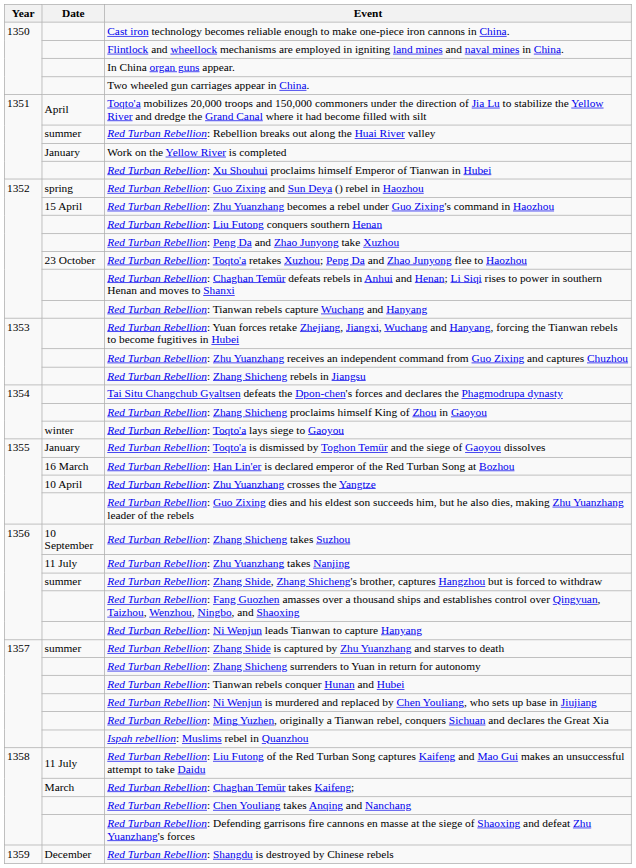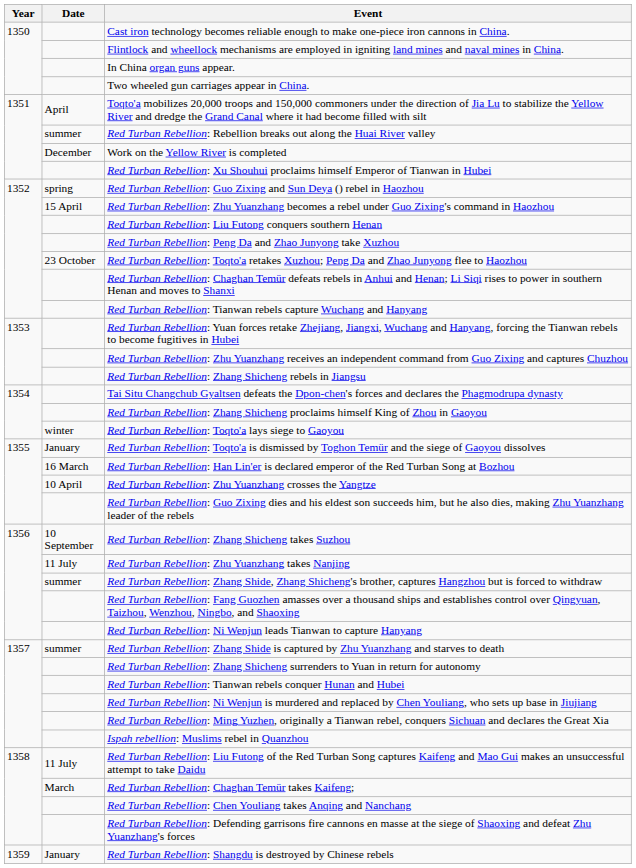 <table class="wikitable" style="width:100%;">
 <tr>
 <th style="width:6%">Year</th>
 <th style="width:10%">Date</th>
 <th>Event</th>
 </tr>
 <tr>
 <td rowspan="4" style="vertical-align:top;">1350</td>
 <td></td>
 <td><a href='#'>Cast iron</a> technology becomes reliable enough to make one-piece iron cannons in <a href='#'>China</a>.</td>
 </tr>
 <tr>
 <td></td>
 <td><a href='#'>Flintlock</a> and <a href='#'>wheellock</a> mechanisms are employed in igniting <a href='#'>land mines</a> and <a href='#'>naval mines</a> in <a href='#'>China</a>.</td>
 </tr>
 <tr>
 <td></td>
 <td>In China <a href='#'>organ guns</a> appear.</td>
 </tr>
 <tr>
 <td></td>
 <td>Two wheeled gun carriages appear in <a href='#'>China</a>.</td>
 </tr>
 <tr>
 <td rowspan="4" style="vertical-align:top;">1351</td>
 <td>April</td>
 <td><a href='#'>Toqto'a</a> mobilizes 20,000 troops and 150,000 commoners under the direction of <a href='#'>Jia Lu</a> to stabilize the <a href='#'>Yellow River</a> and dredge the <a href='#'>Grand Canal</a> where it had become filled with silt</td>
 </tr>
 <tr>
 <td>summer</td>
 <td><em><a href='#'>Red Turban Rebellion</a></em>: Rebellion breaks out along the <a href='#'>Huai River</a> valley</td>
 </tr>
 <tr>
-<td>January</td>
+<td>December</td>
 <td>Work on the <a href='#'>Yellow River</a> is completed</td>
 </tr>
 <tr>
 <td></td>
 <td><em><a href='#'>Red Turban Rebellion</a></em>: <a href='#'>Xu Shouhui</a> proclaims himself Emperor of Tianwan in <a href='#'>Hubei</a></td>
 </tr>
 <tr>
 <td rowspan="7" style="vertical-align:top;">1352</td>
 <td>spring</td>
 <td><em><a href='#'>Red Turban Rebellion</a></em>: <a href='#'>Guo Zixing</a> and <a href='#'>Sun Deya</a> () rebel in <a href='#'>Haozhou</a></td>
 </tr>
 <tr>
 <td>15 April</td>
 <td><em><a href='#'>Red Turban Rebellion</a></em>: <a href='#'>Zhu Yuanzhang</a> becomes a rebel under <a href='#'>Guo Zixing</a>'s command in <a href='#'>Haozhou</a></td>
 </tr>
 <tr>
 <td></td>
 <td><em><a href='#'>Red Turban Rebellion</a></em>: <a href='#'>Liu Futong</a> conquers southern <a href='#'>Henan</a></td>
 </tr>
 <tr>
 <td></td>
 <td><em><a href='#'>Red Turban Rebellion</a></em>: <a href='#'>Peng Da</a> and <a href='#'>Zhao Junyong</a> take <a href='#'>Xuzhou</a></td>
 </tr>
 <tr>
 <td>23 October</td>
 <td><em><a href='#'>Red Turban Rebellion</a></em>: <a href='#'>Toqto'a</a> retakes <a href='#'>Xuzhou</a>; <a href='#'>Peng Da</a> and <a href='#'>Zhao Junyong</a> flee to <a href='#'>Haozhou</a></td>
 </tr>
 <tr>
 <td></td>
 <td><em><a href='#'>Red Turban Rebellion</a></em>: <a href='#'>Chaghan Temür</a> defeats rebels in <a href='#'>Anhui</a> and <a href='#'>Henan</a>; <a href='#'>Li Siqi</a> rises to power in southern Henan and moves to <a href='#'>Shanxi</a></td>
 </tr>
 <tr>
 <td></td>
 <td><em><a href='#'>Red Turban Rebellion</a></em>: Tianwan rebels capture <a href='#'>Wuchang</a> and <a href='#'>Hanyang</a></td>
 </tr>
 <tr>
 <td rowspan="3" style="vertical-align:top;">1353</td>
 <td></td>
 <td><em><a href='#'>Red Turban Rebellion</a></em>: Yuan forces retake <a href='#'>Zhejiang</a>, <a href='#'>Jiangxi</a>, <a href='#'>Wuchang</a> and <a href='#'>Hanyang</a>, forcing the Tianwan rebels to become fugitives in <a href='#'>Hubei</a></td>
 </tr>
 <tr>
 <td></td>
 <td><em><a href='#'>Red Turban Rebellion</a></em>: <a href='#'>Zhu Yuanzhang</a> receives an independent command from <a href='#'>Guo Zixing</a> and captures <a href='#'>Chuzhou</a></td>
 </tr>
 <tr>
 <td></td>
 <td><em><a href='#'>Red Turban Rebellion</a></em>: <a href='#'>Zhang Shicheng</a> rebels in <a href='#'>Jiangsu</a></td>
 </tr>
 <tr>
 <td rowspan="3" style="vertical-align:top;">1354</td>
 <td></td>
 <td><a href='#'>Tai Situ Changchub Gyaltsen</a> defeats the <a href='#'>Dpon-chen</a>'s forces and declares the <a href='#'>Phagmodrupa dynasty</a></td>
 </tr>
 <tr>
 <td></td>
 <td><em><a href='#'>Red Turban Rebellion</a></em>: <a href='#'>Zhang Shicheng</a> proclaims himself King of <a href='#'>Zhou</a> in <a href='#'>Gaoyou</a></td>
 </tr>
 <tr>
 <td>winter</td>
 <td><em><a href='#'>Red Turban Rebellion</a></em>: <a href='#'>Toqto'a</a> lays siege to <a href='#'>Gaoyou</a></td>
 </tr>
 <tr>
 <td rowspan="4" style="vertical-align:top;">1355</td>
 <td>January</td>
 <td><em><a href='#'>Red Turban Rebellion</a></em>: <a href='#'>Toqto'a</a> is dismissed by <a href='#'>Toghon Temür</a> and the siege of <a href='#'>Gaoyou</a> dissolves</td>
 </tr>
 <tr>
 <td>16 March</td>
 <td><em><a href='#'>Red Turban Rebellion</a></em>: <a href='#'>Han Lin'er</a> is declared emperor of the Red Turban Song at <a href='#'>Bozhou</a></td>
 </tr>
 <tr>
 <td>10 April</td>
 <td><em><a href='#'>Red Turban Rebellion</a></em>: <a href='#'>Zhu Yuanzhang</a> crosses the <a href='#'>Yangtze</a></td>
 </tr>
 <tr>
 <td></td>
 <td><em><a href='#'>Red Turban Rebellion</a></em>: <a href='#'>Guo Zixing</a> dies and his eldest son succeeds him, but he also dies, making <a href='#'>Zhu Yuanzhang</a> leader of the rebels</td>
 </tr>
 <tr>
 <td rowspan="5" style="vertical-align:top;">1356</td>
 <td>10 September</td>
 <td><em><a href='#'>Red Turban Rebellion</a></em>: <a href='#'>Zhang Shicheng</a> takes <a href='#'>Suzhou</a></td>
 </tr>
 <tr>
 <td>11 July</td>
 <td><em><a href='#'>Red Turban Rebellion</a></em>: <a href='#'>Zhu Yuanzhang</a> takes <a href='#'>Nanjing</a></td>
 </tr>
 <tr>
 <td>summer</td>
 <td><em><a href='#'>Red Turban Rebellion</a></em>: <a href='#'>Zhang Shide</a>, <a href='#'>Zhang Shicheng</a>'s brother, captures <a href='#'>Hangzhou</a> but is forced to withdraw</td>
 </tr>
 <tr>
 <td></td>
 <td><em><a href='#'>Red Turban Rebellion</a></em>: <a href='#'>Fang Guozhen</a> amasses over a thousand ships and establishes control over <a href='#'>Qingyuan</a>, <a href='#'>Taizhou</a>, <a href='#'>Wenzhou</a>, <a href='#'>Ningbo</a>, and <a href='#'>Shaoxing</a></td>
 </tr>
 <tr>
 <td></td>
 <td><em><a href='#'>Red Turban Rebellion</a></em>: <a href='#'>Ni Wenjun</a> leads Tianwan to capture <a href='#'>Hanyang</a></td>
 </tr>
 <tr>
 <td rowspan="6" style="vertical-align:top;">1357</td>
 <td>summer</td>
 <td><em><a href='#'>Red Turban Rebellion</a></em>: <a href='#'>Zhang Shide</a> is captured by <a href='#'>Zhu Yuanzhang</a> and starves to death</td>
 </tr>
 <tr>
 <td></td>
 <td><em><a href='#'>Red Turban Rebellion</a></em>: <a href='#'>Zhang Shicheng</a> surrenders to Yuan in return for autonomy</td>
 </tr>
 <tr>
 <td></td>
 <td><em><a href='#'>Red Turban Rebellion</a></em>: Tianwan rebels conquer <a href='#'>Hunan</a> and <a href='#'>Hubei</a></td>
 </tr>
 <tr>
 <td></td>
 <td><em><a href='#'>Red Turban Rebellion</a></em>: <a href='#'>Ni Wenjun</a> is murdered and replaced by <a href='#'>Chen Youliang</a>, who sets up base in <a href='#'>Jiujiang</a></td>
 </tr>
 <tr>
 <td></td>
 <td><em><a href='#'>Red Turban Rebellion</a></em>: <a href='#'>Ming Yuzhen</a>, originally a Tianwan rebel, conquers <a href='#'>Sichuan</a> and declares the Great Xia</td>
 </tr>
 <tr>
 <td></td>
 <td><em><a href='#'>Ispah rebellion</a></em>: <a href='#'>Muslims</a> rebel in <a href='#'>Quanzhou</a></td>
 </tr>
 <tr>
 <td rowspan="4" style="vertical-align:top;">1358</td>
 <td>11 July</td>
 <td><em><a href='#'>Red Turban Rebellion</a></em>: <a href='#'>Liu Futong</a> of the Red Turban Song captures <a href='#'>Kaifeng</a> and <a href='#'>Mao Gui</a> makes an unsuccessful attempt to take <a href='#'>Daidu</a></td>
 </tr>
 <tr>
 <td>March</td>
 <td><em><a href='#'>Red Turban Rebellion</a></em>: <a href='#'>Chaghan Temür</a> takes <a href='#'>Kaifeng</a>;</td>
 </tr>
 <tr>
 <td></td>
 <td><em><a href='#'>Red Turban Rebellion</a></em>: <a href='#'>Chen Youliang</a> takes <a href='#'>Anqing</a> and <a href='#'>Nanchang</a></td>
 </tr>
 <tr>
 <td></td>
 <td><em><a href='#'>Red Turban Rebellion</a></em>: Defending garrisons fire cannons en masse at the siege of <a href='#'>Shaoxing</a> and defeat <a href='#'>Zhu Yuanzhang</a>'s forces</td>
 </tr>
 <tr>
 <td>1359</td>
-<td>December</td>
+<td>January</td>
 <td><em><a href='#'>Red Turban Rebellion</a></em>: <a href='#'>Shangdu</a> is destroyed by Chinese rebels</td>
 </tr>
 </table>
